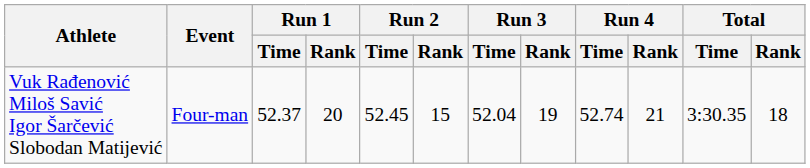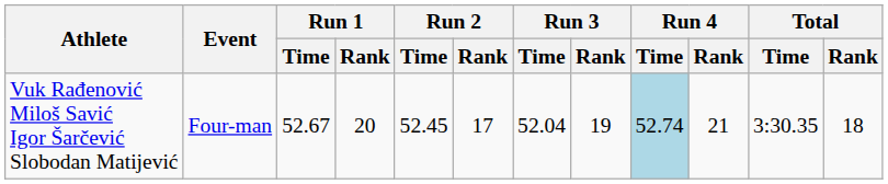 <table class="wikitable">
 <tr>
 <th rowspan="2">Athlete</th>
 <th rowspan="2">Event</th>
 <th colspan="2">Run 1</th>
 <th colspan="2">Run 2</th>
 <th colspan="2">Run 3</th>
 <th colspan="2">Run 4</th>
 <th colspan="2">Total</th>
 </tr>
 <tr>
 <th>Time</th>
 <th>Rank</th>
 <th>Time</th>
 <th>Rank</th>
 <th>Time</th>
 <th>Rank</th>
 <th>Time</th>
 <th>Rank</th>
 <th>Time</th>
 <th>Rank</th>
 </tr>
 <tr>
 <td><a href='#'>Vuk Rađenović</a><br><a href='#'>Miloš Savić</a><br><a href='#'>Igor Šarčević</a><br>Slobodan Matijević</td>
 <td><a href='#'>Four-man</a></td>
-<td align="center">52.37</td>
+<td align="center">52.67</td>
 <td align="center">20</td>
 <td align="center">52.45</td>
-<td align="center">15</td>
+<td align="center">17</td>
 <td align="center">52.04</td>
 <td align="center">19</td>
-<td align="center">52.74</td>
+<td align="center" style="background: lightblue;">52.74</td>
 <td align="center">21</td>
 <td align="center">3:30.35</td>
 <td align="center">18</td>
 </tr>
 </table>
